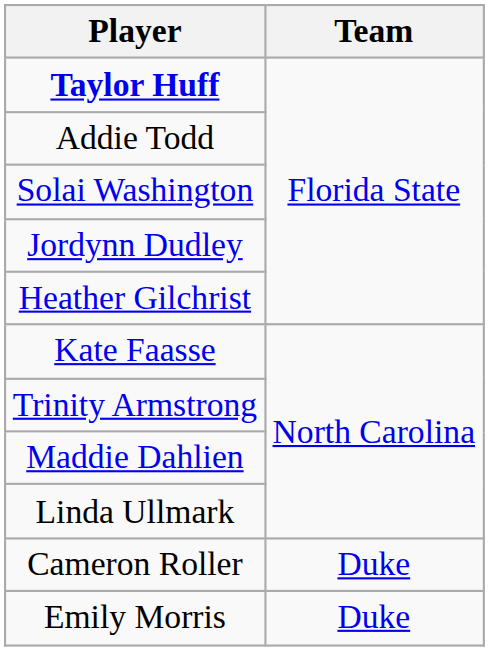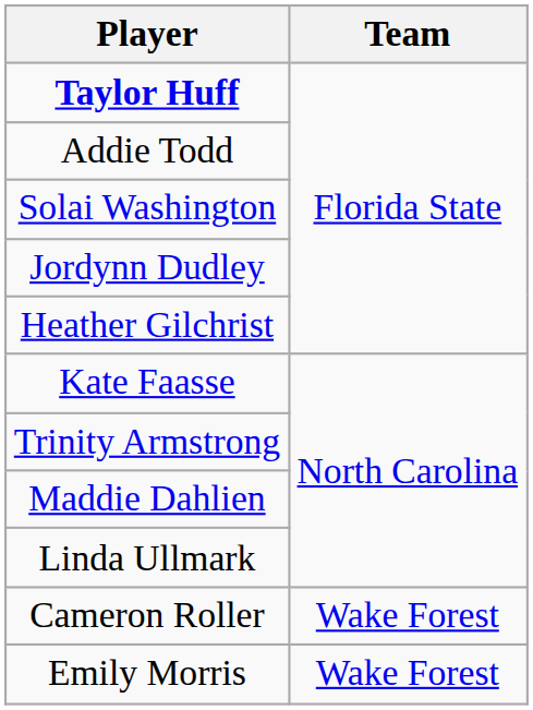 <table class="wikitable" style="text-align:center">
 <tr>
 <th>Player</th>
 <th>Team</th>
 </tr>
 <tr>
 <td><strong><a href='#'>Taylor Huff</a></strong></td>
 <td rowspan=5><a href='#'>Florida State</a></td>
 </tr>
 <tr>
 <td>Addie Todd</td>
 </tr>
 <tr>
 <td><a href='#'>Solai Washington</a></td>
 </tr>
 <tr>
 <td><a href='#'>Jordynn Dudley</a></td>
 </tr>
 <tr>
 <td><a href='#'>Heather Gilchrist</a></td>
 </tr>
 <tr>
 <td><a href='#'>Kate Faasse</a></td>
 <td rowspan=4><a href='#'>North Carolina</a></td>
 </tr>
 <tr>
 <td><a href='#'>Trinity Armstrong</a></td>
 </tr>
 <tr>
 <td><a href='#'>Maddie Dahlien</a></td>
 </tr>
 <tr>
 <td>Linda Ullmark</td>
 </tr>
 <tr>
 <td>Cameron Roller</td>
-<td><a href='#'>Duke</a></td>
+<td><a href='#'>Wake Forest</a></td>
 </tr>
 <tr>
 <td>Emily Morris</td>
-<td><a href='#'>Duke</a></td>
+<td><a href='#'>Wake Forest</a></td>
 </tr>
 </table>
